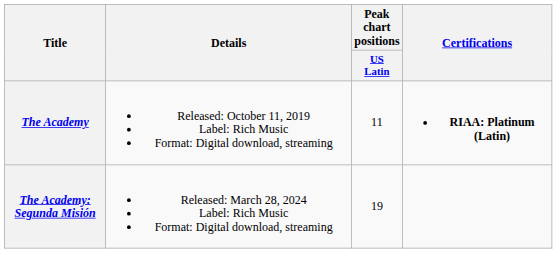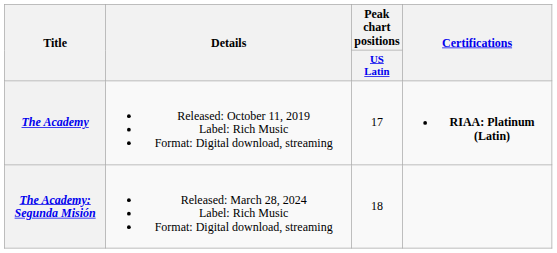 <table class="wikitable plainrowheaders" style="text-align:center;">
 <tr>
 <th scope="col" rowspan="2" style="width:8em;">Title</th>
 <th scope="col" rowspan="2" style="width:20em;">Details</th>
 <th scope="col" colspan="1">Peak chart positions</th>
 <th scope="col" rowspan="2" style="width:12em;"><a href='#'>Certifications</a></th>
 </tr>
 <tr>
 <th scope="col" style="width:3em;font-size:90%;"><a href='#'>US<br>Latin</a><br></th>
 </tr>
 <tr>
 <th scope="row"><em><a href='#'>The Academy</a></em><br></th>
 <td><br><ul><li>Released: October 11, 2019</li><li>Label: Rich Music</li><li>Format: Digital download, streaming</li></ul></td>
-<td>11</td>
+<td>17</td>
 <td><strong><br><ul><li>RIAA: Platinum (Latin)</li></ul></strong></td>
 </tr>
 <tr>
 <th scope="row"><em><a href='#'>The Academy: Segunda Misión</a></em> </th>
 <td><br><ul><li>Released: March 28, 2024</li><li>Label: Rich Music</li><li>Format: Digital download, streaming</li></ul></td>
-<td>19</td>
+<td>18</td>
 <td></td>
 </tr>
 </table>
